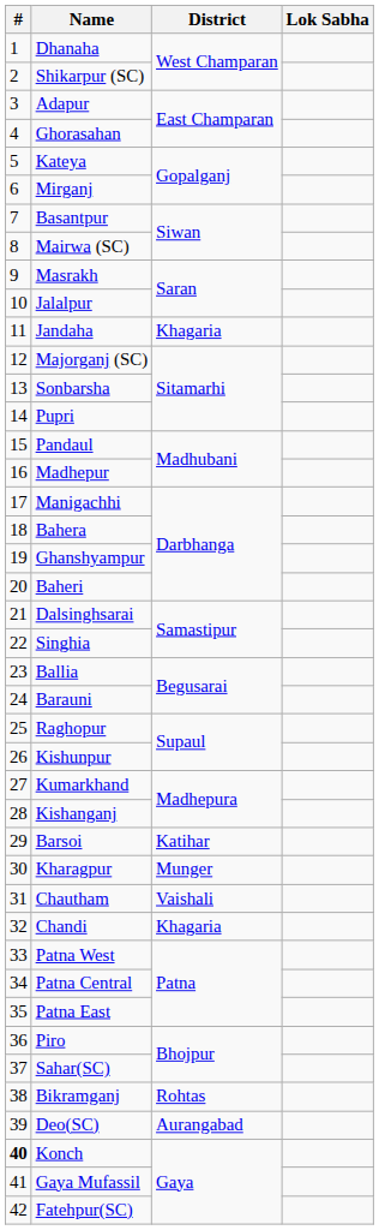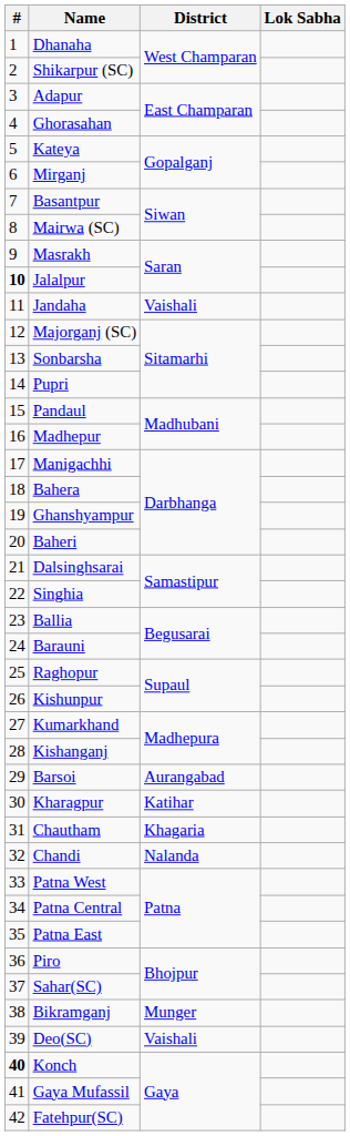 <table class="wikitable">
 <tr>
 <th>#</th>
 <th>Name</th>
 <th>District</th>
 <th>Lok Sabha</th>
 </tr>
 <tr>
 <td>1</td>
 <td><a href='#'>Dhanaha</a></td>
 <td rowspan="2"><a href='#'>West Champaran</a></td>
 <td></td>
 </tr>
 <tr>
 <td>2</td>
 <td><a href='#'>Shikarpur</a> (SC)</td>
 <td></td>
 </tr>
 <tr>
 <td>3</td>
 <td><a href='#'>Adapur</a></td>
 <td rowspan="2"><a href='#'>East Champaran</a></td>
 <td></td>
 </tr>
 <tr>
 <td>4</td>
 <td><a href='#'>Ghorasahan</a></td>
 <td></td>
 </tr>
 <tr>
 <td>5</td>
 <td><a href='#'>Kateya</a></td>
 <td rowspan="2"><a href='#'>Gopalganj</a></td>
 <td></td>
 </tr>
 <tr>
 <td>6</td>
 <td><a href='#'>Mirganj</a></td>
 <td></td>
 </tr>
 <tr>
 <td>7</td>
 <td><a href='#'>Basantpur</a></td>
 <td rowspan="2"><a href='#'>Siwan</a></td>
 <td></td>
 </tr>
 <tr>
 <td>8</td>
 <td><a href='#'>Mairwa</a> (SC)</td>
 <td></td>
 </tr>
 <tr>
 <td>9</td>
 <td><a href='#'>Masrakh</a></td>
 <td rowspan="2"><a href='#'>Saran</a></td>
 <td></td>
 </tr>
 <tr>
-<td>10</td>
+<td><strong>10</strong></td>
 <td><a href='#'>Jalalpur</a></td>
 <td></td>
 </tr>
 <tr>
 <td>11</td>
 <td><a href='#'>Jandaha</a></td>
-<td><a href='#'>Khagaria</a></td>
+<td><a href='#'>Vaishali</a></td>
 <td></td>
 </tr>
 <tr>
 <td>12</td>
 <td><a href='#'>Majorganj</a> (SC)</td>
 <td rowspan="3"><a href='#'>Sitamarhi</a></td>
 <td></td>
 </tr>
 <tr>
 <td>13</td>
 <td><a href='#'>Sonbarsha</a></td>
 <td></td>
 </tr>
 <tr>
 <td>14</td>
 <td><a href='#'>Pupri</a></td>
 <td></td>
 </tr>
 <tr>
 <td>15</td>
 <td><a href='#'>Pandaul</a></td>
 <td rowspan="2"><a href='#'>Madhubani</a></td>
 <td></td>
 </tr>
 <tr>
 <td>16</td>
 <td><a href='#'>Madhepur</a></td>
 <td></td>
 </tr>
 <tr>
 <td>17</td>
 <td><a href='#'>Manigachhi</a></td>
 <td rowspan="4"><a href='#'>Darbhanga</a></td>
 <td></td>
 </tr>
 <tr>
 <td>18</td>
 <td><a href='#'>Bahera</a></td>
 <td></td>
 </tr>
 <tr>
 <td>19</td>
 <td><a href='#'>Ghanshyampur</a></td>
 <td></td>
 </tr>
 <tr>
 <td>20</td>
 <td><a href='#'>Baheri</a></td>
 <td></td>
 </tr>
 <tr>
 <td>21</td>
 <td><a href='#'>Dalsinghsarai</a></td>
 <td rowspan="2"><a href='#'>Samastipur</a></td>
 <td></td>
 </tr>
 <tr>
 <td>22</td>
 <td><a href='#'>Singhia</a></td>
 <td></td>
 </tr>
 <tr>
 <td>23</td>
 <td><a href='#'>Ballia</a></td>
 <td rowspan="2"><a href='#'>Begusarai</a></td>
 <td></td>
 </tr>
 <tr>
 <td>24</td>
 <td><a href='#'>Barauni</a></td>
 <td></td>
 </tr>
 <tr>
 <td>25</td>
 <td><a href='#'>Raghopur</a></td>
 <td rowspan="2"><a href='#'>Supaul</a></td>
 <td></td>
 </tr>
 <tr>
 <td>26</td>
 <td><a href='#'>Kishunpur</a></td>
 <td></td>
 </tr>
 <tr>
 <td>27</td>
 <td><a href='#'>Kumarkhand</a></td>
 <td rowspan="2"><a href='#'>Madhepura</a></td>
 <td></td>
 </tr>
 <tr>
 <td>28</td>
 <td><a href='#'>Kishanganj</a></td>
 <td></td>
 </tr>
 <tr>
 <td>29</td>
 <td><a href='#'>Barsoi</a></td>
-<td><a href='#'>Katihar</a></td>
+<td><a href='#'>Aurangabad</a></td>
 <td></td>
 </tr>
 <tr>
 <td>30</td>
 <td><a href='#'>Kharagpur</a></td>
-<td><a href='#'>Munger</a></td>
+<td><a href='#'>Katihar</a></td>
 <td></td>
 </tr>
 <tr>
 <td>31</td>
 <td><a href='#'>Chautham</a></td>
-<td><a href='#'>Vaishali</a></td>
+<td><a href='#'>Khagaria</a></td>
 <td></td>
 </tr>
 <tr>
 <td>32</td>
 <td><a href='#'>Chandi</a></td>
-<td><a href='#'>Khagaria</a></td>
+<td><a href='#'>Nalanda</a></td>
 <td></td>
 </tr>
 <tr>
 <td>33</td>
 <td><a href='#'>Patna West</a></td>
 <td rowspan="3"><a href='#'>Patna</a></td>
 <td></td>
 </tr>
 <tr>
 <td>34</td>
 <td><a href='#'>Patna Central</a></td>
 <td></td>
 </tr>
 <tr>
 <td>35</td>
 <td><a href='#'>Patna East</a></td>
 <td></td>
 </tr>
 <tr>
 <td>36</td>
 <td><a href='#'>Piro</a></td>
 <td rowspan="2"><a href='#'>Bhojpur</a></td>
 <td></td>
 </tr>
 <tr>
 <td>37</td>
 <td><a href='#'>Sahar(SC)</a></td>
 <td></td>
 </tr>
 <tr>
 <td>38</td>
 <td><a href='#'>Bikramganj</a></td>
-<td><a href='#'>Rohtas</a></td>
+<td><a href='#'>Munger</a></td>
 <td></td>
 </tr>
 <tr>
 <td>39</td>
 <td><a href='#'>Deo(SC)</a></td>
-<td><a href='#'>Aurangabad</a></td>
+<td><a href='#'>Vaishali</a></td>
 <td></td>
 </tr>
 <tr>
 <td><strong>40</strong></td>
 <td><a href='#'>Konch</a></td>
 <td rowspan="3"><a href='#'>Gaya</a></td>
 <td></td>
 </tr>
 <tr>
 <td>41</td>
 <td><a href='#'>Gaya Mufassil</a></td>
 <td></td>
 </tr>
 <tr>
 <td>42</td>
 <td><a href='#'>Fatehpur(SC)</a></td>
 <td></td>
 </tr>
 </table>
